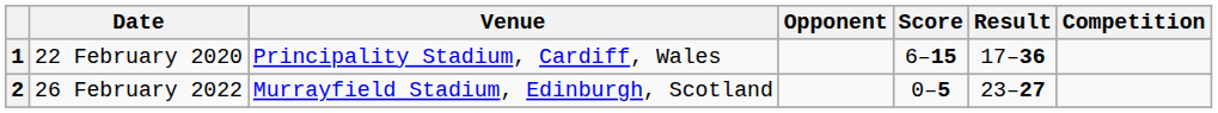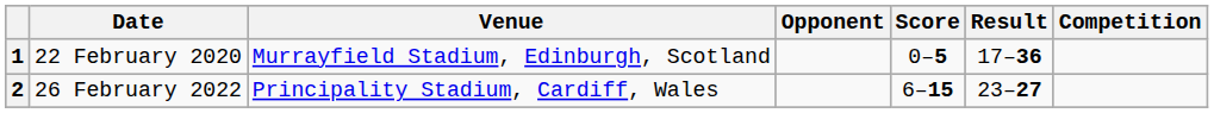 <table class="wikitable plainrowheaders" style="font-size:85%;">
 <tr>
 <th scope=col></th>
 <th scope=col data-sort-type=date>Date</th>
 <th scope=col>Venue</th>
 <th scope=col>Opponent</th>
 <th scope=col>Score</th>
 <th scope=col>Result</th>
 <th scope=col>Competition</th>
 </tr>
 <tr>
 <th scope=row>1</th>
 <td>22 February 2020</td>
-<td><a href='#'>Principality Stadium</a>, <a href='#'>Cardiff</a>, Wales</td>
+<td><a href='#'>Murrayfield Stadium</a>, <a href='#'>Edinburgh</a>, Scotland</td>
 <td></td>
-<td align=center>6–<strong>15</strong></td>
+<td align=center>0–<strong>5</strong></td>
 <td align=center>17–<strong>36</strong></td>
 <td></td>
 </tr>
 <tr>
 <th scope=row>2</th>
 <td>26 February 2022</td>
-<td><a href='#'>Murrayfield Stadium</a>, <a href='#'>Edinburgh</a>, Scotland</td>
+<td><a href='#'>Principality Stadium</a>, <a href='#'>Cardiff</a>, Wales</td>
 <td></td>
-<td align=center>0–<strong>5</strong></td>
+<td align=center>6–<strong>15</strong></td>
 <td align=center>23–<strong>27</strong></td>
 <td></td>
 </tr>
 </table>
